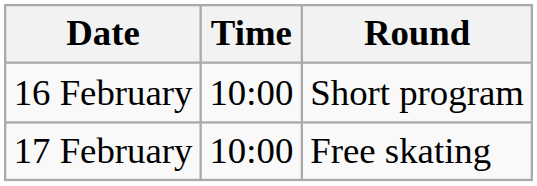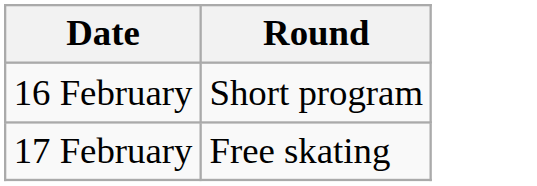 <table class="wikitable">
 <tr>
 <th>Date</th>
-<th>Time</th>
 <th>Round</th>
 </tr>
 <tr>
 <td>16 February</td>
-<td>10:00</td>
 <td>Short program</td>
 </tr>
 <tr>
 <td>17 February</td>
-<td>10:00</td>
 <td>Free skating</td>
 </tr>
 </table>
